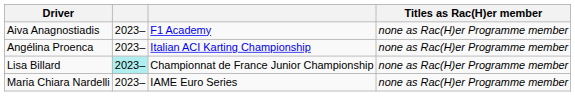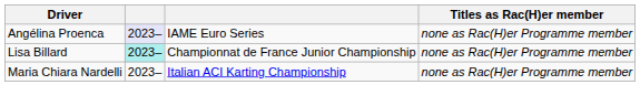 <table class="wikitable sortable" style="font-size: 90%;">
 <tr>
 <th>Driver</th>
 <th></th>
 <th></th>
 <th>Titles as Rac(H)er member</th>
 </tr>
 <tr>
-<td> Aiva Anagnostiadis</td>
-<td align=center>2023–</td>
-<td><a href='#'>F1 Academy</a></td>
-<td><em>none as Rac(H)er Programme member</em></td>
-</tr>
-<tr>
 <td> Angélina Proenca</td>
-<td align=center>2023–</td>
-<td><a href='#'>Italian ACI Karting Championship</a></td>
+<td align=center style="background: lavender;">2023–</td>
+<td>IAME Euro Series</td>
 <td><em>none as Rac(H)er Programme member</em></td>
 </tr>
 <tr>
 <td> Lisa Billard</td>
 <td align=center style="background: paleturquoise;">2023–</td>
 <td>Championnat de France Junior Championship</td>
 <td><em>none as Rac(H)er Programme member</em></td>
 </tr>
 <tr>
 <td> Maria Chiara Nardelli</td>
 <td align=center>2023–</td>
-<td>IAME Euro Series</td>
+<td><a href='#'>Italian ACI Karting Championship</a></td>
 <td><em>none as Rac(H)er Programme member</em></td>
 </tr>
 </table>
